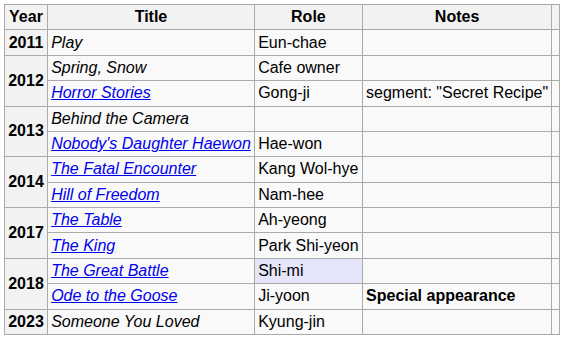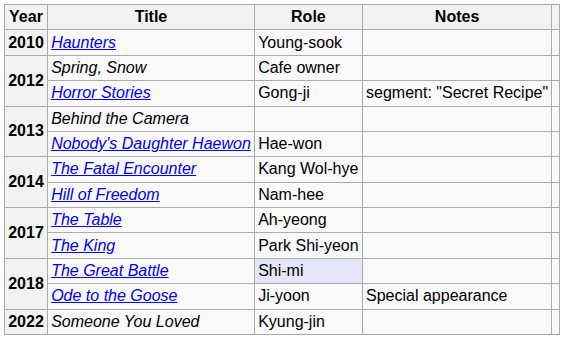 <table class="wikitable plainrowheaders sortable">
 <tr>
 <th scope="col">Year</th>
 <th scope="col">Title</th>
 <th scope="col">Role</th>
 <th scope="col" class="unsortable">Notes</th>
 <th scope="col" class="unsortable"></th>
 </tr>
 <tr>
-<th scope="row">2011</th>
-<td><em>Play</em></td>
-<td>Eun-chae</td>
+<th scope="row">2010</th>
+<td><em><a href='#'>Haunters</a></em></td>
+<td>Young-sook</td>
 <td></td>
 <td style="text-align:center"></td>
 </tr>
 <tr>
 <th scope="row" rowspan="2">2012</th>
 <td><em>Spring, Snow</em></td>
 <td>Cafe owner</td>
 <td></td>
 <td style="text-align:center"></td>
 </tr>
 <tr>
 <td><em><a href='#'>Horror Stories</a></em></td>
 <td>Gong-ji</td>
 <td>segment: "Secret Recipe"</td>
 <td style="text-align:center"></td>
 </tr>
 <tr>
 <th scope="row" rowspan="2">2013</th>
 <td><em>Behind the Camera</em></td>
 <td></td>
 <td></td>
 <td style="text-align:center"></td>
 </tr>
 <tr>
 <td><em><a href='#'>Nobody's Daughter Haewon</a></em></td>
 <td>Hae-won</td>
 <td></td>
 <td style="text-align:center"></td>
 </tr>
 <tr>
 <th scope="row" rowspan="2">2014</th>
 <td><em><a href='#'>The Fatal Encounter</a></em></td>
 <td>Kang Wol-hye</td>
 <td></td>
 <td style="text-align:center"></td>
 </tr>
 <tr>
 <td><em><a href='#'>Hill of Freedom</a></em></td>
 <td>Nam-hee</td>
 <td></td>
 <td style="text-align:center"></td>
 </tr>
 <tr>
 <th scope="row" rowspan="2">2017</th>
 <td><em><a href='#'>The Table</a></em></td>
 <td>Ah-yeong</td>
 <td></td>
 <td style="text-align:center"></td>
 </tr>
 <tr>
 <td><em><a href='#'>The King</a></em></td>
 <td>Park Shi-yeon</td>
 <td></td>
 <td style="text-align:center"></td>
 </tr>
 <tr>
 <th scope="row" rowspan="2">2018</th>
 <td><em><a href='#'>The Great Battle</a></em></td>
 <td style="background: lavender;">Shi-mi</td>
 <td></td>
 <td style="text-align:center"></td>
 </tr>
 <tr>
 <td><em><a href='#'>Ode to the Goose</a></em></td>
 <td>Ji-yoon</td>
-<td><strong>Special appearance</strong></td>
+<td>Special appearance</td>
 <td style="text-align:center"></td>
 </tr>
 <tr>
-<th scope="row">2023</th>
+<th scope="row">2022</th>
 <td><em>Someone You Loved</em></td>
 <td>Kyung-jin</td>
 <td></td>
 <td style="text-align:center"></td>
 </tr>
 </table>
